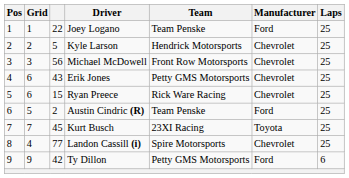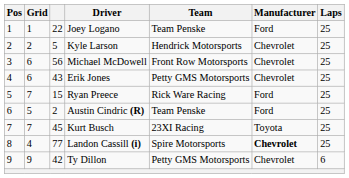 <table class="wikitable" style="font-size:98%">
 <tr>
 <th>Pos</th>
 <th>Grid</th>
 <th></th>
 <th>Driver</th>
 <th>Team</th>
 <th>Manufacturer</th>
 <th>Laps</th>
 </tr>
 <tr>
 <td>1</td>
 <td>1</td>
 <td>22</td>
 <td>Joey Logano</td>
 <td>Team Penske</td>
 <td>Ford</td>
 <td>25</td>
 </tr>
 <tr>
 <td>2</td>
 <td>2</td>
 <td>5</td>
 <td>Kyle Larson</td>
 <td>Hendrick Motorsports</td>
 <td>Chevrolet</td>
 <td>25</td>
 </tr>
 <tr>
 <td>3</td>
-<td>3</td>
+<td>6</td>
 <td>56</td>
 <td>Michael McDowell</td>
 <td>Front Row Motorsports</td>
 <td>Chevrolet</td>
 <td>25</td>
 </tr>
 <tr>
 <td>4</td>
 <td>6</td>
 <td>43</td>
 <td>Erik Jones</td>
 <td>Petty GMS Motorsports</td>
 <td>Chevrolet</td>
 <td>25</td>
 </tr>
 <tr>
 <td>5</td>
-<td>6</td>
+<td>7</td>
 <td>15</td>
 <td>Ryan Preece</td>
 <td>Rick Ware Racing</td>
-<td>Chevrolet</td>
+<td>Ford</td>
 <td>25</td>
 </tr>
 <tr>
 <td>6</td>
 <td>5</td>
 <td>2</td>
 <td>Austin Cindric <strong>(R)</strong></td>
 <td>Team Penske</td>
 <td>Ford</td>
 <td>25</td>
 </tr>
 <tr>
 <td>7</td>
 <td>7</td>
 <td>45</td>
 <td>Kurt Busch</td>
 <td>23XI Racing</td>
 <td>Toyota</td>
 <td>25</td>
 </tr>
 <tr>
 <td>8</td>
 <td>4</td>
 <td>77</td>
 <td>Landon Cassill <strong>(i)</strong></td>
 <td>Spire Motorsports</td>
-<td>Chevrolet</td>
+<td><strong>Chevrolet</strong></td>
 <td>25</td>
 </tr>
 <tr>
 <td>9</td>
 <td>9</td>
 <td>42</td>
 <td>Ty Dillon</td>
 <td>Petty GMS Motorsports</td>
-<td>Ford</td>
+<td>Chevrolet</td>
 <td>6</td>
 </tr>
 <tr>
 <th colspan="7"></th>
 </tr>
 </table>
